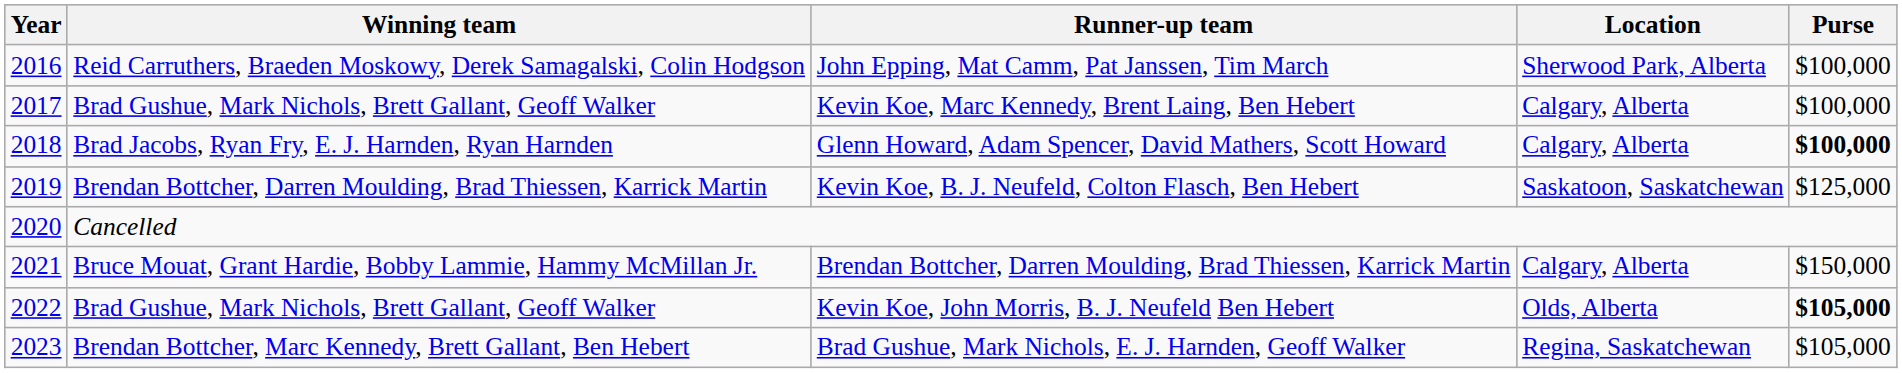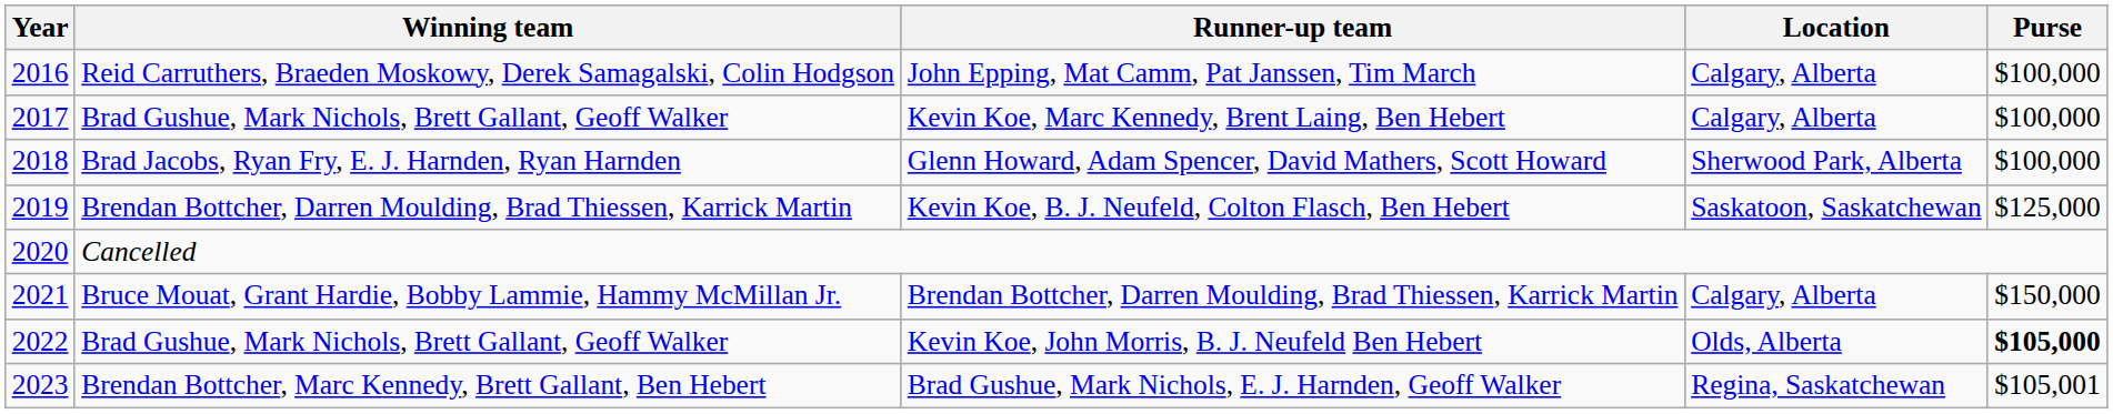 <table class="wikitable">
 <tr>
 <th scope="col">Year</th>
 <th scope="col">Winning team</th>
 <th scope="col">Runner-up team</th>
 <th scope="col">Location</th>
 <th scope="col">Purse</th>
 </tr>
 <tr>
 <td><a href='#'>2016</a></td>
 <td> <a href='#'>Reid Carruthers</a>, <a href='#'>Braeden Moskowy</a>, <a href='#'>Derek Samagalski</a>, <a href='#'>Colin Hodgson</a></td>
 <td> <a href='#'>John Epping</a>, <a href='#'>Mat Camm</a>, <a href='#'>Pat Janssen</a>, <a href='#'>Tim March</a></td>
-<td><a href='#'>Sherwood Park, Alberta</a></td>
+<td><a href='#'>Calgary</a>, <a href='#'>Alberta</a></td>
 <td>$100,000</td>
 </tr>
 <tr>
 <td><a href='#'>2017</a></td>
 <td> <a href='#'>Brad Gushue</a>, <a href='#'>Mark Nichols</a>, <a href='#'>Brett Gallant</a>, <a href='#'>Geoff Walker</a></td>
 <td> <a href='#'>Kevin Koe</a>, <a href='#'>Marc Kennedy</a>, <a href='#'>Brent Laing</a>, <a href='#'>Ben Hebert</a></td>
 <td><a href='#'>Calgary</a>, <a href='#'>Alberta</a></td>
 <td>$100,000</td>
 </tr>
 <tr>
 <td><a href='#'>2018</a></td>
 <td> <a href='#'>Brad Jacobs</a>, <a href='#'>Ryan Fry</a>, <a href='#'>E. J. Harnden</a>, <a href='#'>Ryan Harnden</a></td>
 <td> <a href='#'>Glenn Howard</a>, <a href='#'>Adam Spencer</a>, <a href='#'>David Mathers</a>, <a href='#'>Scott Howard</a></td>
-<td><a href='#'>Calgary</a>, <a href='#'>Alberta</a></td>
-<td><strong>$100,000</strong></td>
+<td><a href='#'>Sherwood Park, Alberta</a></td>
+<td>$100,000</td>
 </tr>
 <tr>
 <td><a href='#'>2019</a></td>
 <td> <a href='#'>Brendan Bottcher</a>, <a href='#'>Darren Moulding</a>, <a href='#'>Brad Thiessen</a>, <a href='#'>Karrick Martin</a></td>
 <td> <a href='#'>Kevin Koe</a>, <a href='#'>B. J. Neufeld</a>, <a href='#'>Colton Flasch</a>, <a href='#'>Ben Hebert</a></td>
 <td><a href='#'>Saskatoon</a>, <a href='#'>Saskatchewan</a></td>
 <td>$125,000</td>
 </tr>
 <tr>
 <td><a href='#'>2020</a></td>
 <td colspan="4"><em>Cancelled</em></td>
 </tr>
 <tr>
 <td><a href='#'>2021</a></td>
 <td> <a href='#'>Bruce Mouat</a>, <a href='#'>Grant Hardie</a>, <a href='#'>Bobby Lammie</a>, <a href='#'>Hammy McMillan Jr.</a></td>
 <td> <a href='#'>Brendan Bottcher</a>, <a href='#'>Darren Moulding</a>, <a href='#'>Brad Thiessen</a>, <a href='#'>Karrick Martin</a></td>
 <td><a href='#'>Calgary</a>, <a href='#'>Alberta</a></td>
 <td>$150,000</td>
 </tr>
 <tr>
 <td><a href='#'>2022</a></td>
 <td> <a href='#'>Brad Gushue</a>, <a href='#'>Mark Nichols</a>, <a href='#'>Brett Gallant</a>, <a href='#'>Geoff Walker</a></td>
 <td> <a href='#'>Kevin Koe</a>, <a href='#'>John Morris</a>, <a href='#'>B. J. Neufeld</a> <a href='#'>Ben Hebert</a></td>
 <td><a href='#'>Olds, Alberta</a></td>
 <td><strong>$105,000</strong></td>
 </tr>
 <tr>
 <td><a href='#'>2023</a></td>
 <td> <a href='#'>Brendan Bottcher</a>, <a href='#'>Marc Kennedy</a>, <a href='#'>Brett Gallant</a>, <a href='#'>Ben Hebert</a></td>
 <td> <a href='#'>Brad Gushue</a>, <a href='#'>Mark Nichols</a>, <a href='#'>E. J. Harnden</a>, <a href='#'>Geoff Walker</a></td>
 <td><a href='#'>Regina, Saskatchewan</a></td>
-<td>$105,000</td>
+<td>$105,001</td>
 </tr>
 </table>
